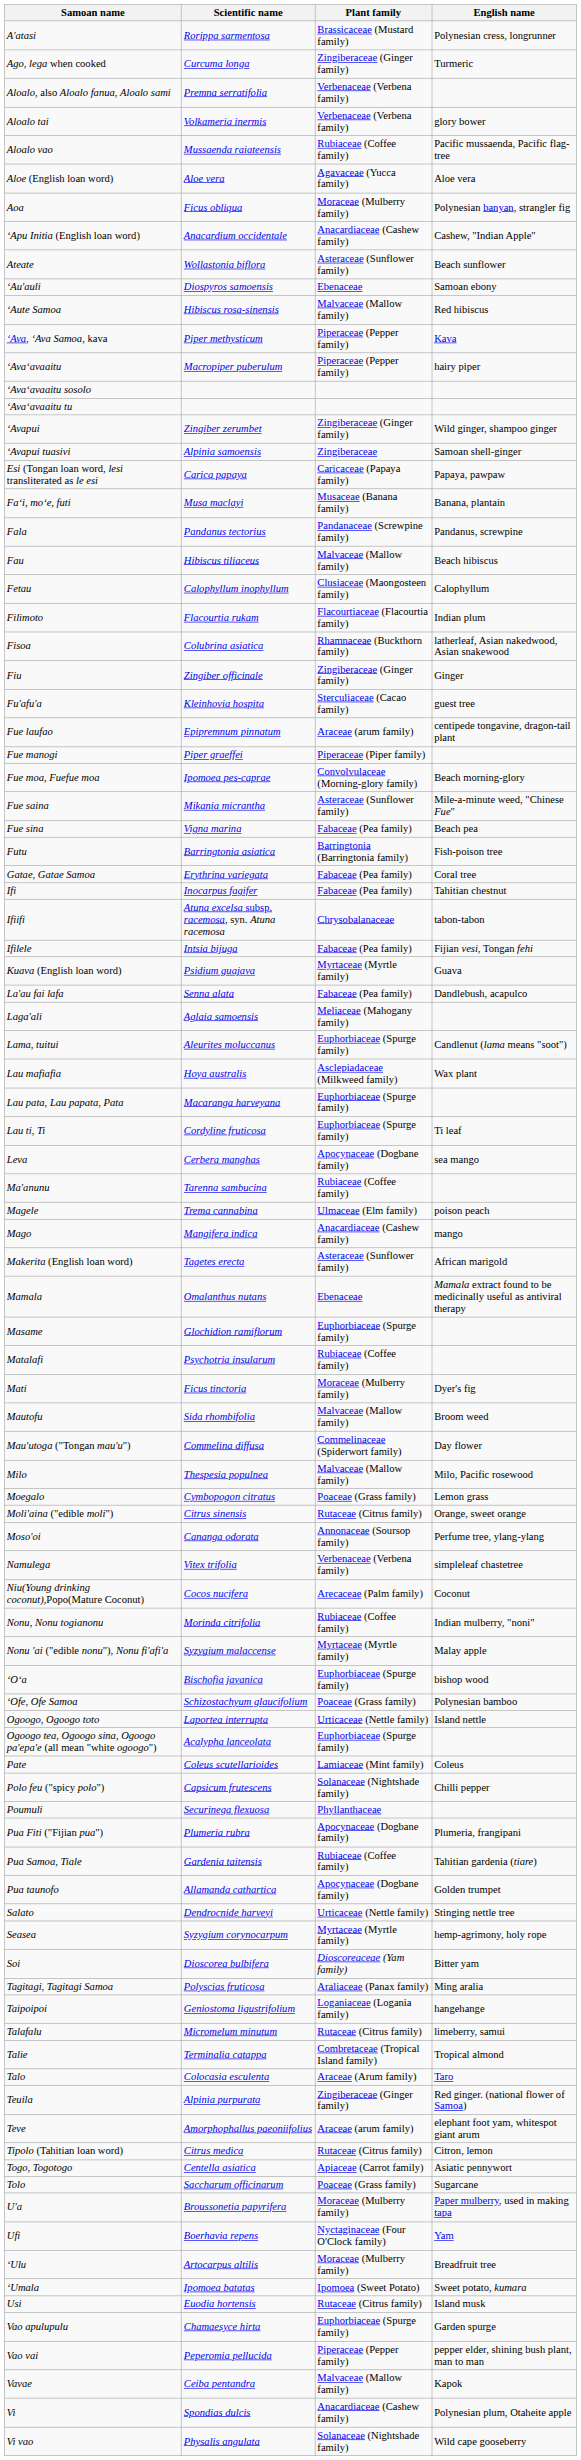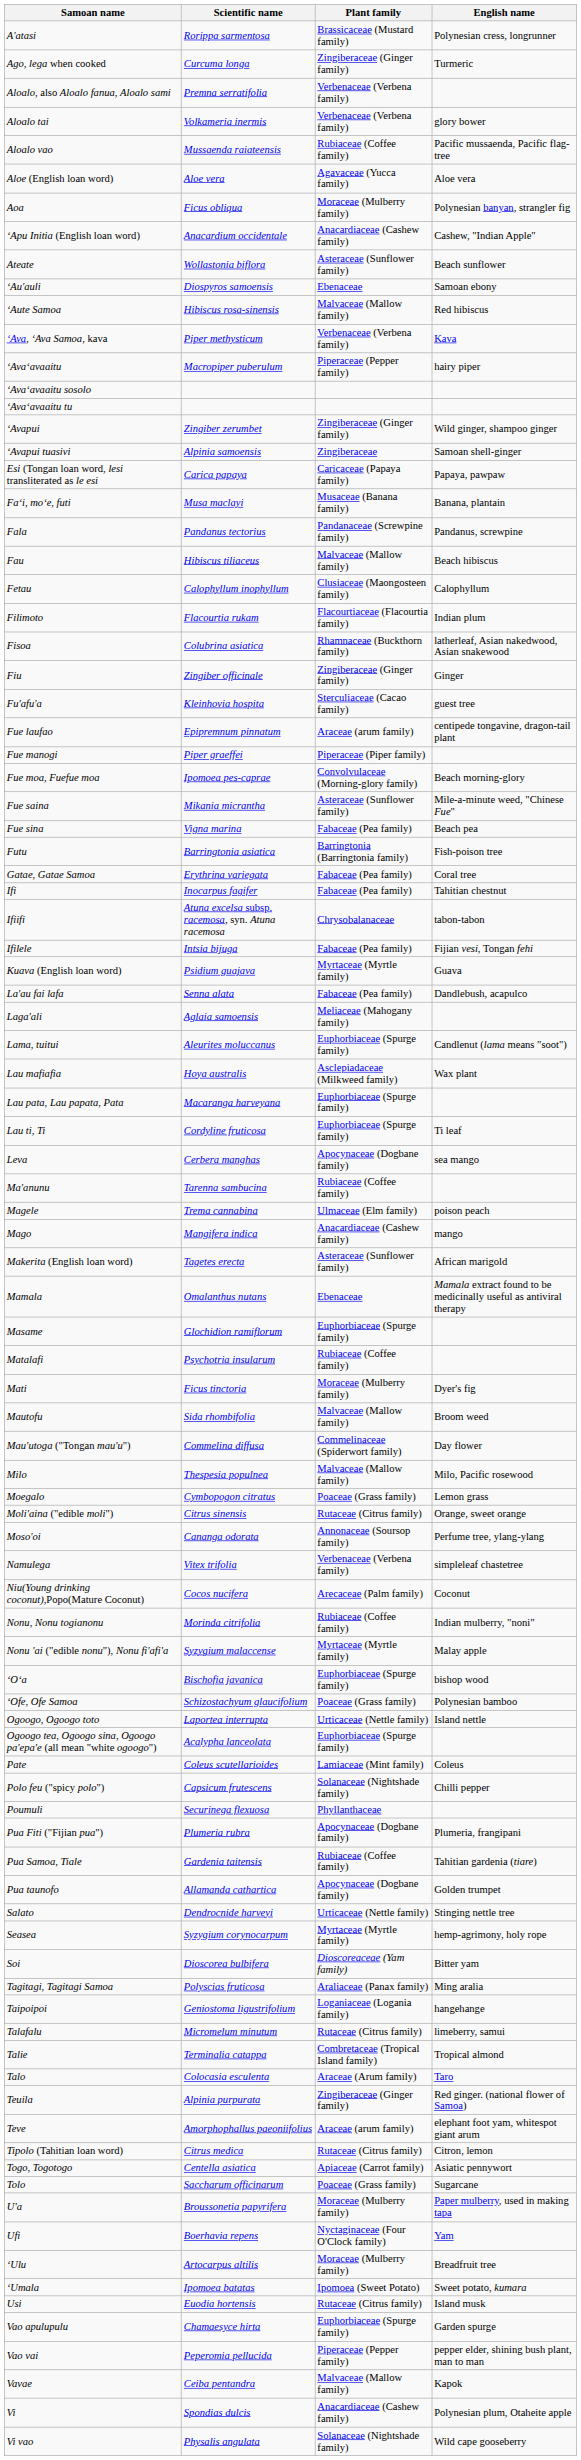 <table class= "wikitable sortable">
 <tr>
 <th>Samoan name</th>
 <th>Scientific name</th>
 <th>Plant family</th>
 <th>English name</th>
 </tr>
 <tr>
 <td><em>A'atasi</em></td>
 <td><em><a href='#'>Rorippa sarmentosa</a></em></td>
 <td><a href='#'>Brassicaceae</a> (Mustard family)</td>
 <td>Polynesian cress, longrunner</td>
 </tr>
 <tr>
 <td><em>Ago</em>, <em>lega</em> when cooked</td>
 <td><em><a href='#'>Curcuma longa</a></em></td>
 <td><a href='#'>Zingiberaceae</a> (Ginger family)</td>
 <td>Turmeric</td>
 </tr>
 <tr>
 <td><em>Aloalo</em>, also <em>Aloalo fanua</em>, <em>Aloalo sami</em></td>
 <td><em><a href='#'>Premna serratifolia</a></em></td>
 <td><a href='#'>Verbenaceae</a> (Verbena family)</td>
 <td></td>
 </tr>
 <tr>
 <td><em>Aloalo tai</em></td>
 <td><em><a href='#'>Volkameria inermis</a></em></td>
 <td><a href='#'>Verbenaceae</a> (Verbena family)</td>
 <td>glory bower</td>
 </tr>
 <tr>
 <td><em>Aloalo vao</em></td>
 <td><em><a href='#'>Mussaenda raiateensis</a></em></td>
 <td><a href='#'>Rubiaceae</a> (Coffee family)</td>
 <td>Pacific mussaenda, Pacific flag-tree</td>
 </tr>
 <tr>
 <td><em>Aloe</em> (English loan word)</td>
 <td><em><a href='#'>Aloe vera</a></em></td>
 <td><a href='#'>Agavaceae</a> (Yucca family)</td>
 <td>Aloe vera</td>
 </tr>
 <tr>
 <td><em>Aoa</em></td>
 <td><em><a href='#'>Ficus obliqua</a></em></td>
 <td><a href='#'>Moraceae</a> (Mulberry family)</td>
 <td>Polynesian <a href='#'>banyan</a>, strangler fig</td>
 </tr>
 <tr>
 <td><em>ʻApu Initia</em> (English loan word)</td>
 <td><em><a href='#'>Anacardium occidentale</a></em></td>
 <td><a href='#'>Anacardiaceae</a> (Cashew family)</td>
 <td>Cashew, "Indian Apple"</td>
 </tr>
 <tr>
 <td><em>Ateate</em></td>
 <td><em><a href='#'>Wollastonia biflora</a></em></td>
 <td><a href='#'>Asteraceae</a> (Sunflower family)</td>
 <td>Beach sunflower</td>
 </tr>
 <tr>
 <td><em>ʻAu'auli</em></td>
 <td><em><a href='#'>Diospyros samoensis</a></em></td>
 <td><a href='#'>Ebenaceae</a></td>
 <td>Samoan ebony</td>
 </tr>
 <tr>
 <td><em>ʻAute Samoa</em></td>
 <td><em><a href='#'>Hibiscus rosa-sinensis</a></em></td>
 <td><a href='#'>Malvaceae</a> (Mallow family)</td>
 <td>Red hibiscus</td>
 </tr>
 <tr>
 <td><em><a href='#'>ʻAva</a></em>, <em>ʻAva Samoa</em>, kava</td>
 <td><em><a href='#'>Piper methysticum</a></em></td>
-<td><a href='#'>Piperaceae</a> (Pepper family)</td>
+<td><a href='#'>Verbenaceae</a> (Verbena family)</td>
 <td><a href='#'>Kava</a></td>
 </tr>
 <tr>
 <td><em>ʻAvaʻavaaitu</em></td>
 <td><em><a href='#'>Macropiper puberulum</a></em></td>
 <td><a href='#'>Piperaceae</a> (Pepper family)</td>
 <td>hairy piper</td>
 </tr>
 <tr>
 <td><em>ʻAvaʻavaaitu sosolo</em></td>
 <td></td>
 <td></td>
 <td></td>
 </tr>
 <tr>
 <td><em>ʻAvaʻavaaitu tu</em></td>
 <td></td>
 <td></td>
 <td></td>
 </tr>
 <tr>
 <td><em>ʻAvapui</em></td>
 <td><em><a href='#'>Zingiber zerumbet</a></em></td>
 <td><a href='#'>Zingiberaceae</a> (Ginger family)</td>
 <td>Wild ginger, shampoo ginger</td>
 </tr>
 <tr>
 <td><em>ʻAvapui tuasivi</em></td>
 <td><em><a href='#'>Alpinia samoensis</a></em></td>
 <td><a href='#'>Zingiberaceae</a></td>
 <td>Samoan shell-ginger</td>
 </tr>
 <tr>
 <td><em>Esi</em> (Tongan loan word, <em>lesi</em> transliterated as <em> le esi</em></td>
 <td><em><a href='#'>Carica papaya</a></em></td>
 <td><a href='#'>Caricaceae</a> (Papaya family)</td>
 <td>Papaya, pawpaw</td>
 </tr>
 <tr>
 <td><em>Faʻi, moʻe, futi</em></td>
 <td><em><a href='#'>Musa maclayi</a></em></td>
 <td><a href='#'>Musaceae</a> (Banana family)</td>
 <td>Banana, plantain</td>
 </tr>
 <tr>
 <td><em>Fala</em></td>
 <td><em><a href='#'>Pandanus tectorius</a></em></td>
 <td><a href='#'>Pandanaceae</a> (Screwpine family)</td>
 <td>Pandanus, screwpine</td>
 </tr>
 <tr>
 <td><em>Fau</em></td>
 <td><em><a href='#'>Hibiscus tiliaceus</a></em></td>
 <td><a href='#'>Malvaceae</a> (Mallow family)</td>
 <td>Beach hibiscus</td>
 </tr>
 <tr>
 <td><em>Fetau</em></td>
 <td><em><a href='#'>Calophyllum inophyllum</a></em></td>
 <td><a href='#'>Clusiaceae</a> (Maongosteen family)</td>
 <td>Calophyllum</td>
 </tr>
 <tr>
 <td><em>Filimoto</em></td>
 <td><em><a href='#'>Flacourtia rukam</a></em></td>
 <td><a href='#'>Flacourtiaceae</a> (Flacourtia family)</td>
 <td>Indian plum</td>
 </tr>
 <tr>
 <td><em>Fisoa</em></td>
 <td><em><a href='#'>Colubrina asiatica</a></em></td>
 <td><a href='#'>Rhamnaceae</a> (Buckthorn family)</td>
 <td>latherleaf, Asian nakedwood, Asian snakewood</td>
 </tr>
 <tr>
 <td><em>Fiu</em></td>
 <td><em><a href='#'>Zingiber officinale</a></em></td>
 <td><a href='#'>Zingiberaceae</a> (Ginger family)</td>
 <td>Ginger</td>
 </tr>
 <tr>
 <td><em>Fu'afu'a</em></td>
 <td><em><a href='#'>Kleinhovia hospita</a></em></td>
 <td><a href='#'>Sterculiaceae</a> (Cacao family)</td>
 <td>guest tree</td>
 </tr>
 <tr>
 <td><em>Fue laufao</em></td>
 <td><em><a href='#'>Epipremnum pinnatum</a></em></td>
 <td><a href='#'>Araceae</a> (arum family)</td>
 <td>centipede tongavine, dragon-tail plant</td>
 </tr>
 <tr>
 <td><em>Fue manogi</em></td>
 <td><em><a href='#'>Piper graeffei</a></em></td>
 <td><a href='#'>Piperaceae</a> (Piper family)</td>
 <td></td>
 </tr>
 <tr>
 <td><em>Fue moa</em>, <em>Fuefue moa</em></td>
 <td><em><a href='#'>Ipomoea pes-caprae</a></em></td>
 <td><a href='#'>Convolvulaceae</a> (Morning-glory family)</td>
 <td>Beach morning-glory</td>
 </tr>
 <tr>
 <td><em>Fue saina</em></td>
 <td><em><a href='#'>Mikania micrantha</a></em></td>
 <td><a href='#'>Asteraceae</a> (Sunflower family)</td>
 <td>Mile-a-minute weed, "Chinese <em>Fue</em>"</td>
 </tr>
 <tr>
 <td><em>Fue sina</em></td>
 <td><em><a href='#'>Vigna marina</a></em></td>
 <td><a href='#'>Fabaceae</a> (Pea family)</td>
 <td>Beach pea</td>
 </tr>
 <tr>
 <td><em>Futu</em></td>
 <td><em><a href='#'>Barringtonia asiatica</a></em></td>
 <td><a href='#'>Barringtonia</a> (Barringtonia family)</td>
 <td>Fish-poison tree</td>
 </tr>
 <tr>
 <td><em>Gatae</em>, <em>Gatae Samoa</em></td>
 <td><em><a href='#'>Erythrina variegata</a></em></td>
 <td><a href='#'>Fabaceae</a> (Pea family)</td>
 <td>Coral tree</td>
 </tr>
 <tr>
 <td><em>Ifi</em></td>
 <td><em><a href='#'>Inocarpus fagifer</a></em></td>
 <td><a href='#'>Fabaceae</a> (Pea family)</td>
 <td>Tahitian chestnut</td>
 </tr>
 <tr>
 <td><em>Ifiifi</em></td>
 <td><a href='#'><em>Atuna excelsa</em> subsp. <em>racemosa</em></a>, syn. <em>Atuna racemosa</em></td>
 <td><a href='#'>Chrysobalanaceae</a></td>
 <td>tabon-tabon</td>
 </tr>
 <tr>
 <td><em>Ifilele</em></td>
 <td><em><a href='#'>Intsia bijuga</a></em></td>
 <td><a href='#'>Fabaceae</a> (Pea family)</td>
 <td>Fijian <em>vesi</em>, Tongan <em>fehi</em></td>
 </tr>
 <tr>
 <td><em>Kuava</em> (English loan word)</td>
 <td><em><a href='#'>Psidium guajava</a></em></td>
 <td><a href='#'>Myrtaceae</a> (Myrtle family)</td>
 <td>Guava</td>
 </tr>
 <tr>
 <td><em>La'au fai lafa</em></td>
 <td><em><a href='#'>Senna alata</a></em></td>
 <td><a href='#'>Fabaceae</a> (Pea family)</td>
 <td>Dandlebush, acapulco</td>
 </tr>
 <tr>
 <td><em>Laga'ali</em></td>
 <td><em><a href='#'>Aglaia samoensis</a></em></td>
 <td><a href='#'>Meliaceae</a> (Mahogany family)</td>
 <td></td>
 </tr>
 <tr>
 <td><em>Lama, tuitui</em></td>
 <td><em><a href='#'>Aleurites moluccanus</a></em></td>
 <td><a href='#'>Euphorbiaceae</a> (Spurge family)</td>
 <td>Candlenut (<em>lama</em> means "soot")</td>
 </tr>
 <tr>
 <td><em>Lau mafiafia</em></td>
 <td><em><a href='#'>Hoya australis</a></em></td>
 <td><a href='#'>Asclepiadaceae</a> (Milkweed family)</td>
 <td>Wax plant</td>
 </tr>
 <tr>
 <td><em>Lau pata</em>, <em>Lau papata</em>, <em>Pata</em></td>
 <td><em><a href='#'>Macaranga harveyana</a></em></td>
 <td><a href='#'>Euphorbiaceae</a> (Spurge family)</td>
 <td></td>
 </tr>
 <tr>
 <td><em>Lau ti</em>, <em>Ti</em></td>
 <td><em><a href='#'>Cordyline fruticosa</a></em></td>
 <td><a href='#'>Euphorbiaceae</a> (Spurge family)</td>
 <td>Ti leaf</td>
 </tr>
 <tr>
 <td><em>Leva</em></td>
 <td><em><a href='#'>Cerbera manghas</a></em></td>
 <td><a href='#'>Apocynaceae</a> (Dogbane family)</td>
 <td>sea mango</td>
 </tr>
 <tr>
 <td><em>Ma'anunu</em></td>
 <td><em><a href='#'>Tarenna sambucina</a></em></td>
 <td><a href='#'>Rubiaceae</a> (Coffee family)</td>
 <td></td>
 </tr>
 <tr>
 <td><em>Magele</em></td>
 <td><em><a href='#'>Trema cannabina</a></em></td>
 <td><a href='#'>Ulmaceae</a> (Elm family)</td>
 <td>poison peach</td>
 </tr>
 <tr>
 <td><em>Mago</em></td>
 <td><em><a href='#'>Mangifera indica</a></em></td>
 <td><a href='#'>Anacardiaceae</a> (Cashew family)</td>
 <td>mango</td>
 </tr>
 <tr>
 <td><em>Makerita</em> (English loan word)</td>
 <td><em><a href='#'>Tagetes erecta</a></em></td>
 <td><a href='#'>Asteraceae</a> (Sunflower family)</td>
 <td>African marigold</td>
 </tr>
 <tr>
 <td><em>Mamala</em></td>
 <td><em><a href='#'>Omalanthus nutans</a></em></td>
 <td><a href='#'>Ebenaceae</a></td>
 <td><em>Mamala</em> extract found to be medicinally useful as antiviral therapy</td>
 </tr>
 <tr>
 <td><em>Masame</em></td>
 <td><em><a href='#'>Glochidion ramiflorum</a></em></td>
 <td><a href='#'>Euphorbiaceae</a> (Spurge family)</td>
 <td></td>
 </tr>
 <tr>
 <td><em>Matalafi</em></td>
 <td><em><a href='#'>Psychotria insularum</a></em></td>
 <td><a href='#'>Rubiaceae</a> (Coffee family)</td>
 <td></td>
 </tr>
 <tr>
 <td><em>Mati</em></td>
 <td><em><a href='#'>Ficus tinctoria</a></em></td>
 <td><a href='#'>Moraceae</a> (Mulberry family)</td>
 <td>Dyer's fig</td>
 </tr>
 <tr>
 <td><em>Mautofu</em></td>
 <td><em><a href='#'>Sida rhombifolia</a></em></td>
 <td><a href='#'>Malvaceae</a> (Mallow family)</td>
 <td>Broom weed</td>
 </tr>
 <tr>
 <td><em>Mau'utoga</em> ("Tongan <em>mau'u</em>")</td>
 <td><em><a href='#'>Commelina diffusa</a></em></td>
 <td><a href='#'>Commelinaceae</a> (Spiderwort family)</td>
 <td>Day flower</td>
 </tr>
 <tr>
 <td><em>Milo</em></td>
 <td><em><a href='#'>Thespesia populnea</a></em></td>
 <td><a href='#'>Malvaceae</a> (Mallow family)</td>
 <td>Milo, Pacific rosewood</td>
 </tr>
 <tr>
 <td><em>Moegalo</em></td>
 <td><em><a href='#'>Cymbopogon citratus</a></em></td>
 <td><a href='#'>Poaceae</a> (Grass family)</td>
 <td>Lemon grass</td>
 </tr>
 <tr>
 <td><em>Moli'aina</em> ("edible <em>moli</em>")</td>
 <td><em><a href='#'>Citrus sinensis</a></em></td>
 <td><a href='#'>Rutaceae</a> (Citrus family)</td>
 <td>Orange, sweet orange</td>
 </tr>
 <tr>
 <td><em>Moso'oi</em></td>
 <td><em><a href='#'>Cananga odorata</a></em></td>
 <td><a href='#'>Annonaceae</a> (Soursop family)</td>
 <td>Perfume tree, ylang-ylang</td>
 </tr>
 <tr>
 <td><em>Namulega</em></td>
 <td><em><a href='#'>Vitex trifolia</a></em></td>
 <td><a href='#'>Verbenaceae</a> (Verbena family)</td>
 <td>simpleleaf chastetree</td>
 </tr>
 <tr>
 <td><em>Niu(Young drinking coconut)</em>,Popo(Mature Coconut)</td>
 <td><em><a href='#'>Cocos nucifera</a></em></td>
 <td><a href='#'>Arecaceae</a> (Palm family)</td>
 <td>Coconut</td>
 </tr>
 <tr>
 <td><em>Nonu</em>, <em>Nonu togianonu</em></td>
 <td><em><a href='#'>Morinda citrifolia</a></em></td>
 <td><a href='#'>Rubiaceae</a> (Coffee family)</td>
 <td>Indian mulberry, "noni"</td>
 </tr>
 <tr>
 <td><em>Nonu 'ai</em> ("edible <em>nonu</em>"), <em>Nonu fi'afi'a</em></td>
 <td><em><a href='#'>Syzygium malaccense</a></em></td>
 <td><a href='#'>Myrtaceae</a> (Myrtle family)</td>
 <td>Malay apple</td>
 </tr>
 <tr>
 <td><em>ʻOʻa</em></td>
 <td><em><a href='#'>Bischofia javanica</a></em></td>
 <td><a href='#'>Euphorbiaceae</a> (Spurge family)</td>
 <td>bishop wood</td>
 </tr>
 <tr>
 <td><em>ʻOfe</em>, <em>Ofe Samoa</em></td>
 <td><em><a href='#'>Schizostachyum glaucifolium</a></em></td>
 <td><a href='#'>Poaceae</a> (Grass family)</td>
 <td>Polynesian bamboo</td>
 </tr>
 <tr>
 <td><em>Ogoogo</em>, <em>Ogoogo toto</em></td>
 <td><em><a href='#'>Laportea interrupta</a></em></td>
 <td><a href='#'>Urticaceae</a> (Nettle family)</td>
 <td>Island nettle</td>
 </tr>
 <tr>
 <td><em>Ogoogo tea</em>, <em>Ogoogo sina</em>, <em>Ogoogo pa'epa'e</em> (all mean "white <em>ogoogo</em>")</td>
 <td><em><a href='#'>Acalypha lanceolata</a></em></td>
 <td><a href='#'>Euphorbiaceae</a> (Spurge family)</td>
 </tr>
 <tr>
 <td><em>Pate</em></td>
 <td><em><a href='#'>Coleus scutellarioides</a></em></td>
 <td><a href='#'>Lamiaceae</a> (Mint family)</td>
 <td>Coleus</td>
 </tr>
 <tr>
 <td><em>Polo feu</em> ("spicy <em>polo</em>")</td>
 <td><em><a href='#'>Capsicum frutescens</a></em></td>
 <td><a href='#'>Solanaceae</a> (Nightshade family)</td>
 <td>Chilli pepper</td>
 </tr>
 <tr>
 <td><em>Poumuli</em></td>
 <td><em><a href='#'>Securinega flexuosa</a></em></td>
 <td><a href='#'>Phyllanthaceae</a></td>
 <td></td>
 </tr>
 <tr>
 <td><em>Pua Fiti</em> ("Fijian <em>pua</em>")</td>
 <td><em><a href='#'>Plumeria rubra</a></em></td>
 <td><a href='#'>Apocynaceae</a> (Dogbane family)</td>
 <td>Plumeria, frangipani</td>
 </tr>
 <tr>
 <td><em>Pua Samoa</em>, <em>Tiale</em></td>
 <td><em><a href='#'>Gardenia taitensis</a></em></td>
 <td><a href='#'>Rubiaceae</a> (Coffee family)</td>
 <td>Tahitian gardenia (<em>tiare</em>)</td>
 </tr>
 <tr>
 <td><em>Pua taunofo</em></td>
 <td><em><a href='#'>Allamanda cathartica</a></em></td>
 <td><a href='#'>Apocynaceae</a> (Dogbane family)</td>
 <td>Golden trumpet</td>
 </tr>
 <tr>
 <td><em>Salato</em></td>
 <td><em><a href='#'>Dendrocnide harveyi</a></em></td>
 <td><a href='#'>Urticaceae</a> (Nettle family)</td>
 <td>Stinging nettle tree</td>
 </tr>
 <tr>
 <td><em>Seasea</em></td>
 <td><em><a href='#'>Syzygium corynocarpum</a></em></td>
 <td><a href='#'>Myrtaceae</a> (Myrtle family)</td>
 <td>hemp-agrimony, holy rope</td>
 </tr>
 <tr>
 <td><em>Soi</em></td>
 <td><em><a href='#'>Dioscorea bulbifera</a></em></td>
 <td><em><a href='#'>Dioscoreaceae</a> (Yam family)</em></td>
 <td>Bitter yam</td>
 </tr>
 <tr>
 <td><em>Tagitagi</em>, <em>Tagitagi Samoa</em></td>
 <td><em><a href='#'>Polyscias fruticosa</a></em></td>
 <td><a href='#'>Araliaceae</a> (Panax family)</td>
 <td>Ming aralia</td>
 </tr>
 <tr>
 <td><em>Taipoipoi</em></td>
 <td><em><a href='#'>Geniostoma ligustrifolium</a></em></td>
 <td><a href='#'>Loganiaceae</a> (Logania family)</td>
 <td>hangehange</td>
 </tr>
 <tr>
 <td><em>Talafalu</em></td>
 <td><em><a href='#'>Micromelum minutum</a></em></td>
 <td><a href='#'>Rutaceae</a> (Citrus family)</td>
 <td>limeberry, samui</td>
 </tr>
 <tr>
 <td><em>Talie</em></td>
 <td><em><a href='#'>Terminalia catappa</a></em></td>
 <td><a href='#'>Combretaceae</a> (Tropical Island family)</td>
 <td>Tropical almond</td>
 </tr>
 <tr>
 <td><em>Talo</em></td>
 <td><em><a href='#'>Colocasia esculenta</a></em></td>
 <td><a href='#'>Araceae</a> (Arum family)</td>
 <td><a href='#'>Taro</a></td>
 </tr>
 <tr>
 <td><em>Teuila</em></td>
 <td><em><a href='#'>Alpinia purpurata</a></em></td>
 <td><a href='#'>Zingiberaceae</a> (Ginger family)</td>
 <td>Red ginger. (national flower of <a href='#'>Samoa</a>)</td>
 </tr>
 <tr>
 <td><em>Teve</em></td>
 <td><em><a href='#'>Amorphophallus paeoniifolius</a></em></td>
 <td><a href='#'>Araceae</a> (arum family)</td>
 <td>elephant foot yam, whitespot giant arum</td>
 </tr>
 <tr>
 <td><em>Tipolo</em> (Tahitian loan word)</td>
 <td><em><a href='#'>Citrus medica</a></em></td>
 <td><a href='#'>Rutaceae</a> (Citrus family)</td>
 <td>Citron, lemon</td>
 </tr>
 <tr>
 <td><em>Togo</em>, <em>Togotogo</em></td>
 <td><em><a href='#'>Centella asiatica</a></em></td>
 <td><a href='#'>Apiaceae</a> (Carrot family)</td>
 <td>Asiatic pennywort</td>
 </tr>
 <tr>
 <td><em>Tolo</em></td>
 <td><em><a href='#'>Saccharum officinarum</a></em></td>
 <td><a href='#'>Poaceae</a> (Grass family)</td>
 <td>Sugarcane</td>
 </tr>
 <tr>
 <td><em>U'a</em></td>
 <td><em><a href='#'>Broussonetia papyrifera</a></em></td>
 <td><a href='#'>Moraceae</a> (Mulberry family)</td>
 <td><a href='#'>Paper mulberry</a>, used in making <a href='#'>tapa</a></td>
 </tr>
 <tr>
 <td><em>Ufi</em></td>
 <td><em><a href='#'>Boerhavia repens</a></em></td>
 <td><a href='#'>Nyctaginaceae</a> (Four O'Clock family)</td>
 <td><a href='#'>Yam</a></td>
 </tr>
 <tr>
 <td><em>ʻUlu</em></td>
 <td><em><a href='#'>Artocarpus altilis</a></em></td>
 <td><a href='#'>Moraceae</a> (Mulberry family)</td>
 <td>Breadfruit tree</td>
 </tr>
 <tr>
 <td><em>ʻUmala</em></td>
 <td><em><a href='#'>Ipomoea batatas</a></em></td>
 <td><a href='#'>Ipomoea</a> (Sweet Potato)</td>
 <td>Sweet potato, <em>kumara</em></td>
 </tr>
 <tr>
 <td><em>Usi</em></td>
 <td><em><a href='#'>Euodia hortensis</a></em></td>
 <td><a href='#'>Rutaceae</a> (Citrus family)</td>
 <td>Island musk</td>
 </tr>
 <tr>
 <td><em>Vao apulupulu</em></td>
 <td><em><a href='#'>Chamaesyce hirta</a></em></td>
 <td><a href='#'>Euphorbiaceae</a> (Spurge family)</td>
 <td>Garden spurge</td>
 </tr>
 <tr>
 <td><em>Vao vai</em></td>
 <td><em><a href='#'>Peperomia pellucida</a></em></td>
 <td><a href='#'>Piperaceae</a> (Pepper family)</td>
 <td>pepper elder, shining bush plant, man to man</td>
 </tr>
 <tr>
 <td><em>Vavae</em></td>
 <td><em><a href='#'>Ceiba pentandra</a></em></td>
 <td><a href='#'>Malvaceae</a> (Mallow family)</td>
 <td>Kapok</td>
 </tr>
 <tr>
 <td><em>Vi</em></td>
 <td><em><a href='#'>Spondias dulcis</a></em></td>
 <td><a href='#'>Anacardiaceae</a> (Cashew family)</td>
 <td>Polynesian plum, Otaheite apple</td>
 </tr>
 <tr>
 <td><em>Vi vao</em></td>
 <td><em><a href='#'>Physalis angulata</a></em></td>
 <td><a href='#'>Solanaceae</a> (Nightshade family)</td>
 <td>Wild cape gooseberry</td>
 </tr>
 </table>
